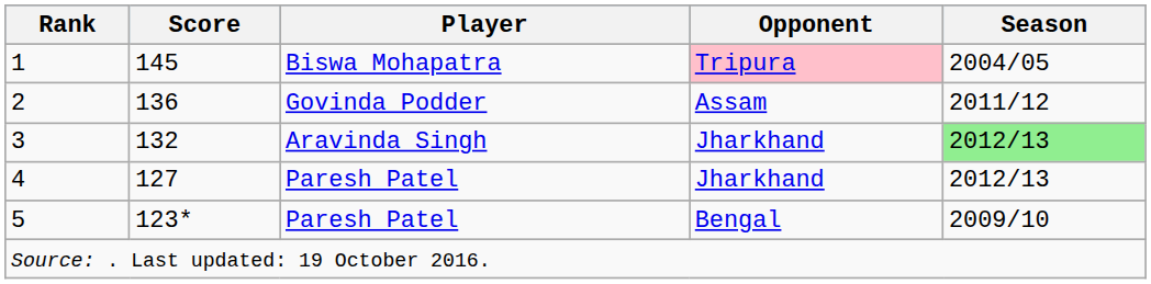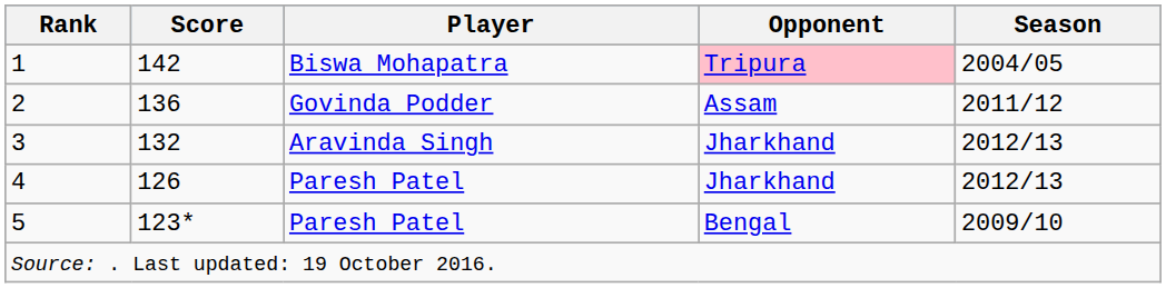 <table class="wikitable" width=70%>
 <tr bgcolor=#87cefa>
 <th>Rank</th>
 <th>Score</th>
 <th>Player</th>
 <th>Opponent</th>
 <th>Season</th>
 </tr>
 <tr>
 <td>1</td>
-<td>145</td>
+<td>142</td>
 <td><a href='#'>Biswa Mohapatra</a></td>
 <td style="background: pink;"><a href='#'>Tripura</a></td>
 <td>2004/05</td>
 </tr>
 <tr>
 <td>2</td>
 <td>136</td>
 <td><a href='#'>Govinda Podder</a></td>
 <td><a href='#'>Assam</a></td>
 <td>2011/12</td>
 </tr>
 <tr>
 <td>3</td>
 <td>132</td>
 <td><a href='#'>Aravinda Singh</a></td>
 <td><a href='#'>Jharkhand</a></td>
-<td style="background: lightgreen;">2012/13</td>
+<td>2012/13</td>
 </tr>
 <tr>
 <td>4</td>
-<td>127</td>
+<td>126</td>
 <td><a href='#'>Paresh Patel</a></td>
 <td><a href='#'>Jharkhand</a></td>
 <td>2012/13</td>
 </tr>
 <tr>
 <td>5</td>
 <td>123*</td>
 <td><a href='#'>Paresh Patel</a></td>
 <td><a href='#'>Bengal</a></td>
 <td>2009/10</td>
 </tr>
 <tr>
 <td colspan=5><small><em>Source:  </em>. Last updated: 19 October 2016.</small></td>
 </tr>
 </table>
